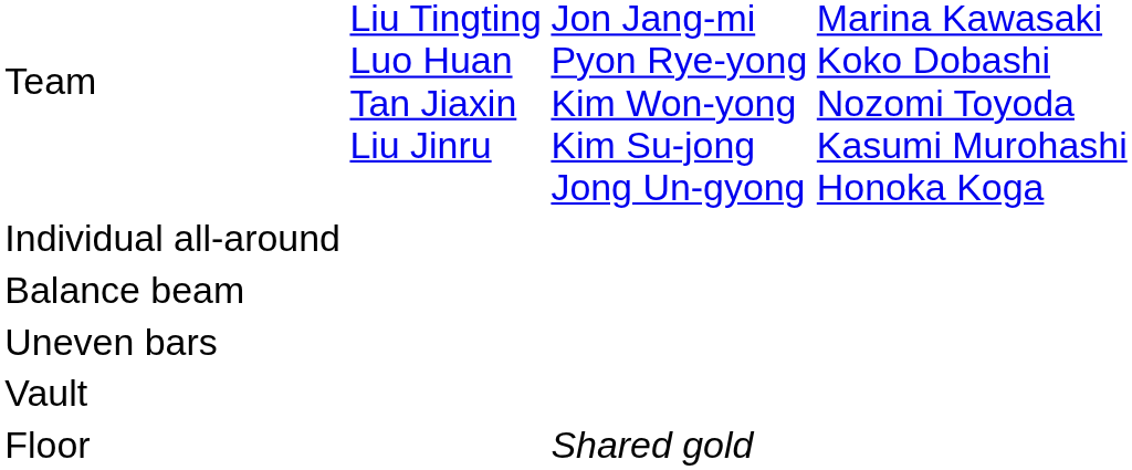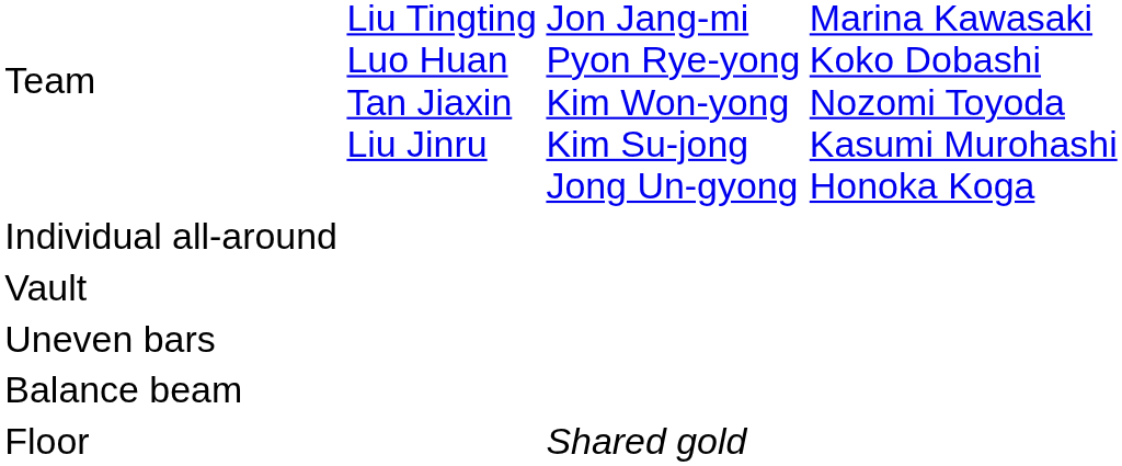 <table>
 <tr>
 <td>Team</td>
 <td valign=top><br><a href='#'>Liu Tingting</a><br><a href='#'>Luo Huan</a><br><a href='#'>Tan Jiaxin</a><br><a href='#'>Liu Jinru</a></td>
 <td><br><a href='#'>Jon Jang-mi</a><br><a href='#'>Pyon Rye-yong</a><br><a href='#'>Kim Won-yong</a><br><a href='#'>Kim Su-jong</a><br><a href='#'>Jong Un-gyong</a></td>
 <td><br><a href='#'>Marina Kawasaki</a><br><a href='#'>Koko Dobashi</a><br><a href='#'>Nozomi Toyoda</a><br><a href='#'>Kasumi Murohashi</a><br><a href='#'>Honoka Koga</a></td>
 </tr>
 <tr>
 <td>Individual all-around</td>
 <td></td>
 <td></td>
 <td></td>
 </tr>
 <tr>
-<td>Balance beam</td>
+<td>Vault</td>
 <td></td>
 <td></td>
 <td></td>
 </tr>
 <tr>
 <td>Uneven bars</td>
 <td></td>
 <td></td>
 <td></td>
 </tr>
 <tr>
-<td>Vault</td>
+<td>Balance beam</td>
 <td></td>
 <td></td>
 <td></td>
 </tr>
 <tr>
 <td rowspan=2>Floor</td>
 <td></td>
 <td rowspan=2><em>Shared gold</em></td>
 <td rowspan=2></td>
 </tr>
 <tr>
 <td></td>
 </tr>
 </table>
